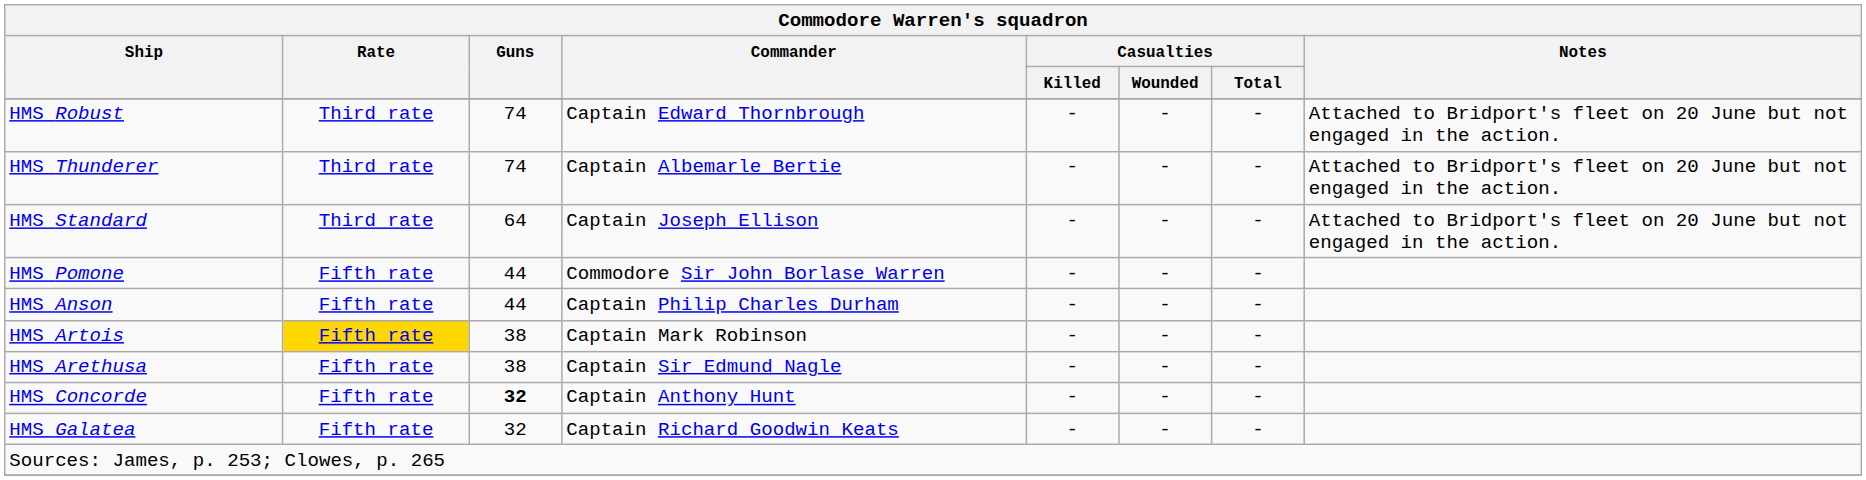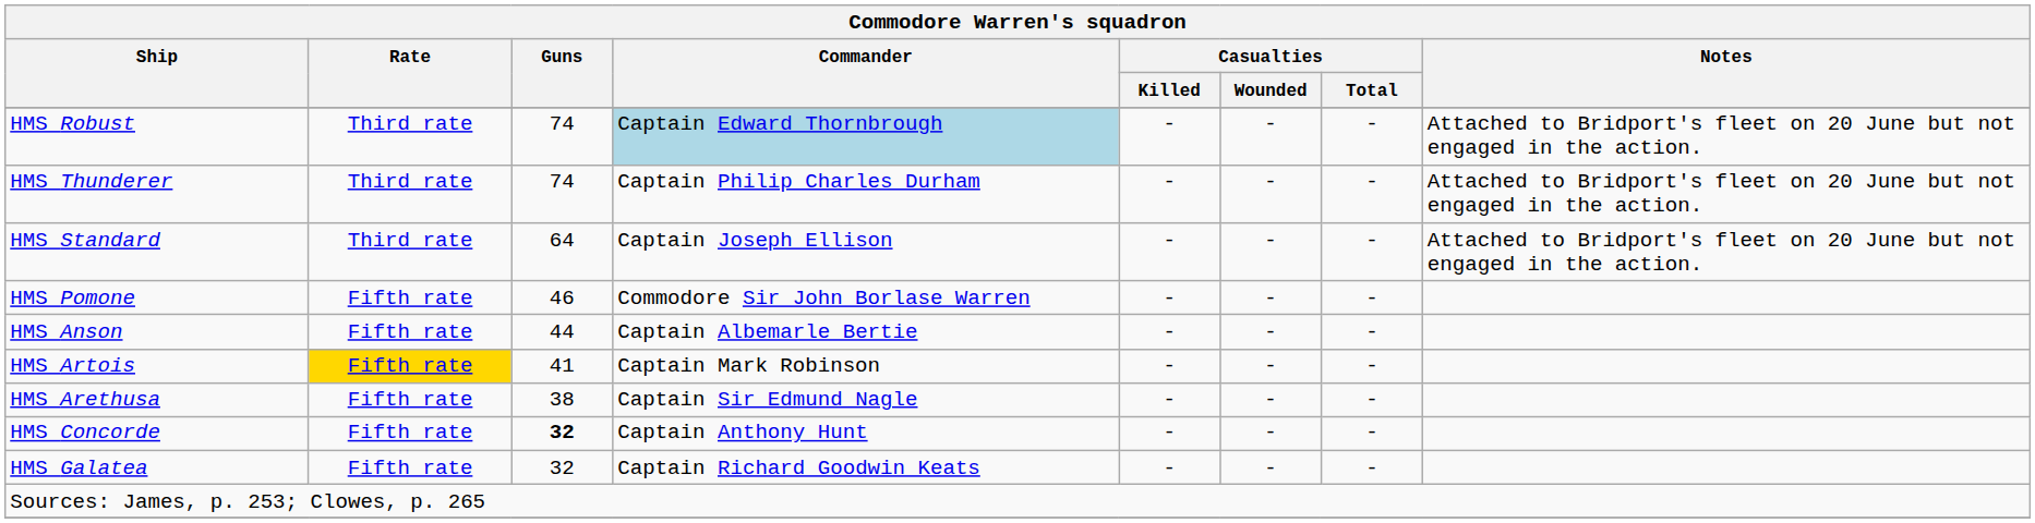 <table class="wikitable" width=100%>
 <tr valign="top">
 <th colspan="11" bgcolor="white">Commodore Warren's squadron</th>
 </tr>
 <tr valign="top"|- valign="top">
 <th width=15%; align= center rowspan=2><small> Ship </small></th>
 <th width=10%; align= center rowspan=2><small> Rate </small></th>
 <th width=5%; align= center rowspan=2><small> Guns </small></th>
 <th width=25%; align= center rowspan=2><small> Commander </small></th>
 <th width=15%; align= center colspan=3><small>Casualties</small></th>
 <th width=30%; align= center rowspan=2><small>Notes</small></th>
 </tr>
 <tr valign="top">
 <th width=5%; align= center><small> Killed </small></th>
 <th width=5%; align= center><small> Wounded </small></th>
 <th width=5%; align= center><small> Total</small></th>
 </tr>
 <tr valign="top">
 </tr>
 <tr valign="top">
 <td align= left><a href='#'>HMS <em>Robust</em></a></td>
 <td align= center><a href='#'>Third rate</a></td>
 <td align= center>74</td>
-<td align= left>Captain <a href='#'>Edward Thornbrough</a></td>
+<td align= left style="background: lightblue;">Captain <a href='#'>Edward Thornbrough</a></td>
 <td align= center>-</td>
 <td align= center>-</td>
 <td align= center>-</td>
 <td align= left>Attached to Bridport's fleet on 20 June but not engaged in the action.</td>
 </tr>
 <tr valign="top">
 <td align= left><a href='#'>HMS <em>Thunderer</em></a></td>
 <td align= center><a href='#'>Third rate</a></td>
 <td align= center>74</td>
-<td align= left>Captain <a href='#'>Albemarle Bertie</a></td>
+<td align= left>Captain <a href='#'>Philip Charles Durham</a></td>
 <td align= center>-</td>
 <td align= center>-</td>
 <td align= center>-</td>
 <td align= left>Attached to Bridport's fleet on 20 June but not engaged in the action.</td>
 </tr>
 <tr valign="top">
 <td align= left><a href='#'>HMS <em>Standard</em></a></td>
 <td align= center><a href='#'>Third rate</a></td>
 <td align= center>64</td>
 <td align= left>Captain <a href='#'>Joseph Ellison</a></td>
 <td align= center>-</td>
 <td align= center>-</td>
 <td align= center>-</td>
 <td align= left>Attached to Bridport's fleet on 20 June but not engaged in the action.</td>
 </tr>
 <tr valign="top">
 <td align= left><a href='#'>HMS <em>Pomone</em></a></td>
 <td align= center><a href='#'>Fifth rate</a></td>
-<td align= center>44</td>
+<td align= center>46</td>
 <td align= left>Commodore <a href='#'>Sir John Borlase Warren</a></td>
 <td align= center>-</td>
 <td align= center>-</td>
 <td align= center>-</td>
 <td align= left></td>
 </tr>
 <tr valign="top">
 <td align= left><a href='#'>HMS <em>Anson</em></a></td>
 <td align= center><a href='#'>Fifth rate</a></td>
 <td align= center>44</td>
-<td align= left>Captain <a href='#'>Philip Charles Durham</a></td>
+<td align= left>Captain <a href='#'>Albemarle Bertie</a></td>
 <td align= center>-</td>
 <td align= center>-</td>
 <td align= center>-</td>
 <td align= left></td>
 </tr>
 <tr valign="top">
 <td align= left><a href='#'>HMS <em>Artois</em></a></td>
 <td align= center style="background: gold;"><a href='#'>Fifth rate</a></td>
-<td align= center>38</td>
+<td align= center>41</td>
 <td align= left>Captain Mark Robinson</td>
 <td align= center>-</td>
 <td align= center>-</td>
 <td align= center>-</td>
 <td align= left></td>
 </tr>
 <tr valign="top">
 <td align= left><a href='#'>HMS <em>Arethusa</em></a></td>
 <td align= center><a href='#'>Fifth rate</a></td>
 <td align= center>38</td>
 <td align= left>Captain <a href='#'>Sir Edmund Nagle</a></td>
 <td align= center>-</td>
 <td align= center>-</td>
 <td align= center>-</td>
 <td align= left></td>
 </tr>
 <tr valign="top">
 <td align= left><a href='#'>HMS <em>Concorde</em></a></td>
 <td align= center><a href='#'>Fifth rate</a></td>
 <td align= center><strong>32</strong></td>
 <td align= left>Captain <a href='#'>Anthony Hunt</a></td>
 <td align= center>-</td>
 <td align= center>-</td>
 <td align= center>-</td>
 <td align= left></td>
 </tr>
 <tr valign="top">
 <td align= left><a href='#'>HMS <em>Galatea</em></a></td>
 <td align= center><a href='#'>Fifth rate</a></td>
 <td align= center>32</td>
 <td align= left>Captain <a href='#'>Richard Goodwin Keats</a></td>
 <td align= center>-</td>
 <td align= center>-</td>
 <td align= center>-</td>
 <td align= left></td>
 </tr>
 <tr valign="top">
 <td colspan="9" align="left">Sources: James, p. 253; Clowes, p. 265</td>
 </tr>
 <tr>
 </tr>
 </table>
